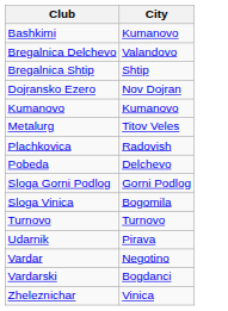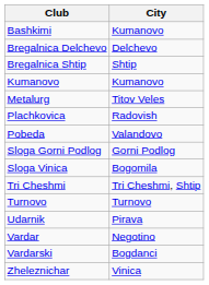 <table class="wikitable">
 <tr>
 <th>Club</th>
 <th>City</th>
 </tr>
 <tr>
 <td><a href='#'>Bashkimi</a></td>
 <td><a href='#'>Kumanovo</a></td>
 </tr>
 <tr>
 <td><a href='#'>Bregalnica Delchevo</a></td>
-<td><a href='#'>Valandovo</a></td>
+<td><a href='#'>Delchevo</a></td>
 </tr>
 <tr>
 <td><a href='#'>Bregalnica Shtip</a></td>
 <td><a href='#'>Shtip</a></td>
-</tr>
-<tr>
-<td><a href='#'>Dojransko Ezero</a></td>
-<td><a href='#'>Nov Dojran</a></td>
 </tr>
 <tr>
 <td><a href='#'>Kumanovo</a></td>
 <td><a href='#'>Kumanovo</a></td>
 </tr>
 <tr>
 <td><a href='#'>Metalurg</a></td>
 <td><a href='#'>Titov Veles</a></td>
 </tr>
 <tr>
 <td><a href='#'>Plachkovica</a></td>
 <td><a href='#'>Radovish</a></td>
 </tr>
 <tr>
 <td><a href='#'>Pobeda</a></td>
-<td><a href='#'>Delchevo</a></td>
+<td><a href='#'>Valandovo</a></td>
 </tr>
 <tr>
 <td><a href='#'>Sloga Gorni Podlog</a></td>
 <td><a href='#'>Gorni Podlog</a></td>
 </tr>
 <tr>
 <td><a href='#'>Sloga Vinica</a></td>
 <td><a href='#'>Bogomila</a></td>
+</tr>
+<tr>
+<td><a href='#'>Tri Cheshmi</a></td>
+<td><a href='#'>Tri Cheshmi</a>, <a href='#'>Shtip</a></td>
 </tr>
 <tr>
 <td><a href='#'>Turnovo</a></td>
 <td><a href='#'>Turnovo</a></td>
 </tr>
 <tr>
 <td><a href='#'>Udarnik</a></td>
 <td><a href='#'>Pirava</a></td>
 </tr>
 <tr>
 <td><a href='#'>Vardar</a></td>
 <td><a href='#'>Negotino</a></td>
 </tr>
 <tr>
 <td><a href='#'>Vardarski</a></td>
 <td><a href='#'>Bogdanci</a></td>
 </tr>
 <tr>
 <td><a href='#'>Zheleznichar</a></td>
 <td><a href='#'>Vinica</a></td>
 </tr>
 </table>
